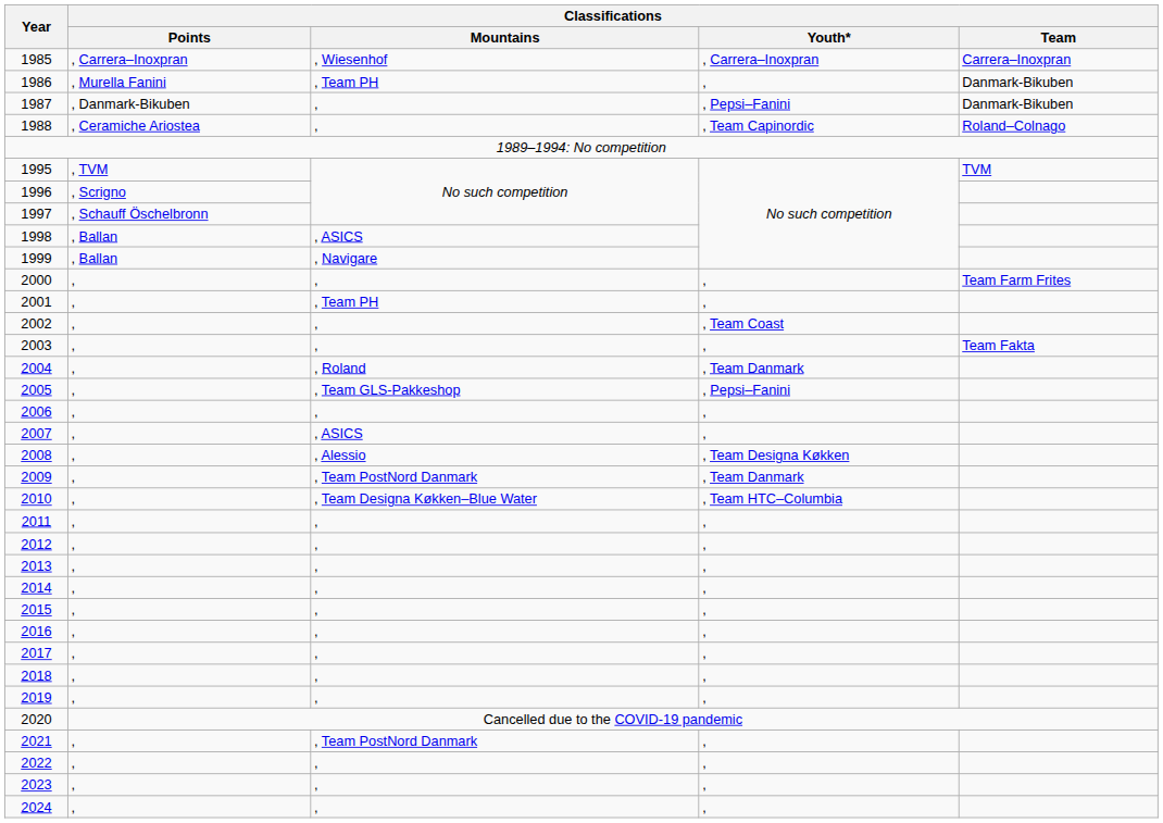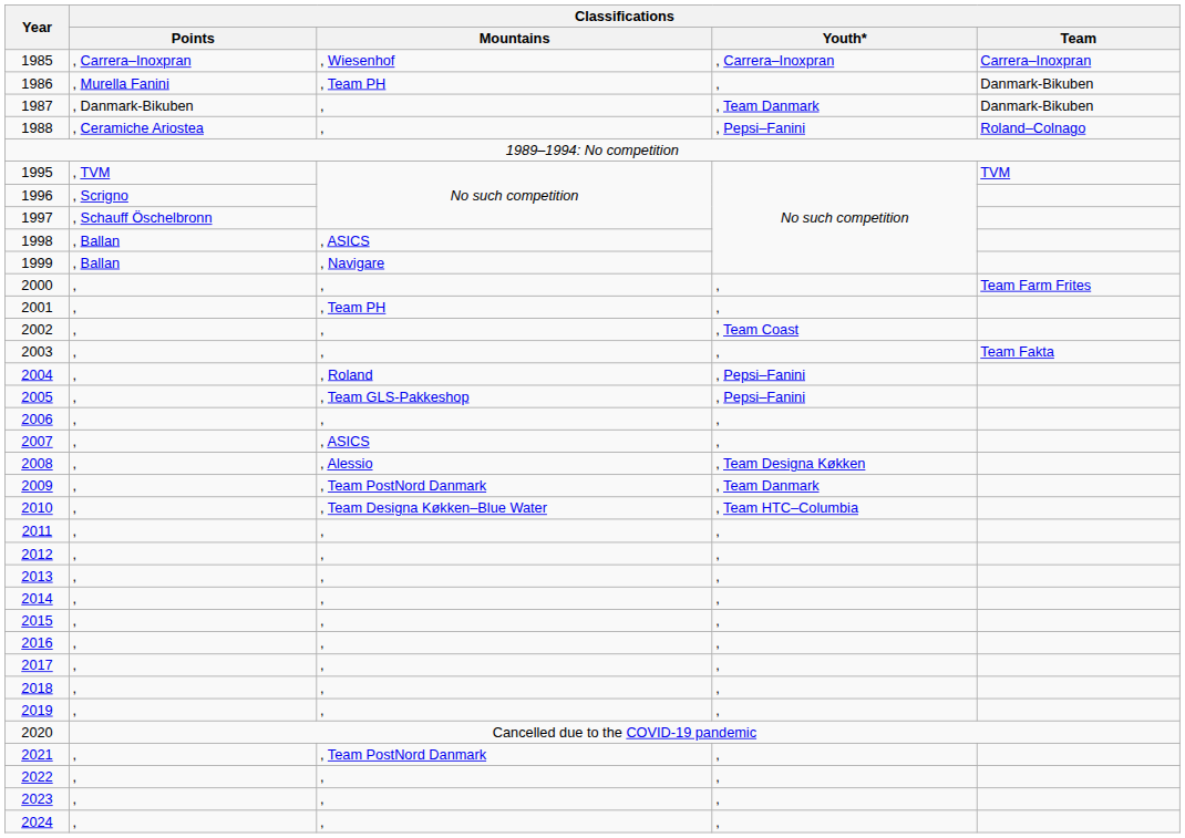 <table class=wikitable width=100% style="font-size:95%;">
 <tr>
 <th rowspan=2>Year</th>
 <th colspan=4>Classifications</th>
 </tr>
 <tr>
 <th>Points</th>
 <th>Mountains</th>
 <th>Youth*</th>
 <th>Team</th>
 </tr>
 <tr>
 <td align=center>1985</td>
 <td>, <a href='#'>Carrera–Inoxpran</a></td>
 <td>, <a href='#'>Wiesenhof</a></td>
 <td>, <a href='#'>Carrera–Inoxpran</a></td>
 <td><a href='#'>Carrera–Inoxpran</a></td>
 </tr>
 <tr>
 <td align=center>1986</td>
 <td>, <a href='#'>Murella Fanini</a></td>
 <td>, <a href='#'>Team PH</a></td>
 <td>, </td>
 <td>Danmark-Bikuben</td>
 </tr>
 <tr>
 <td align=center>1987</td>
 <td>, Danmark-Bikuben</td>
 <td>, </td>
-<td>, <a href='#'>Pepsi–Fanini</a></td>
+<td>, <a href='#'>Team Danmark</a></td>
 <td>Danmark-Bikuben</td>
 </tr>
 <tr>
 <td align=center>1988</td>
 <td>, <a href='#'>Ceramiche Ariostea</a></td>
 <td>, </td>
-<td>, <a href='#'>Team Capinordic</a></td>
+<td>, <a href='#'>Pepsi–Fanini</a></td>
 <td><a href='#'>Roland–Colnago</a></td>
 </tr>
 <tr>
 <td align=center colspan=5><em>1989–1994: No competition</em></td>
 </tr>
 <tr>
 <td align=center>1995</td>
 <td>, <a href='#'>TVM</a></td>
 <td align=center rowspan=3><em>No such competition</em></td>
 <td align=center rowspan=5><em>No such competition</em></td>
 <td><a href='#'>TVM</a></td>
 </tr>
 <tr>
 <td align=center>1996</td>
 <td>, <a href='#'>Scrigno</a></td>
 <td></td>
 </tr>
 <tr>
 <td align=center>1997</td>
 <td>, <a href='#'>Schauff Öschelbronn</a></td>
 <td></td>
 </tr>
 <tr>
 <td align=center>1998</td>
 <td>, <a href='#'>Ballan</a></td>
 <td>, <a href='#'>ASICS</a></td>
 <td></td>
 </tr>
 <tr>
 <td align=center>1999</td>
 <td>, <a href='#'>Ballan</a></td>
 <td>, <a href='#'>Navigare</a></td>
 <td></td>
 </tr>
 <tr>
 <td align=center>2000</td>
 <td>, </td>
 <td>, </td>
 <td>, </td>
 <td><a href='#'>Team Farm Frites</a></td>
 </tr>
 <tr>
 <td align=center>2001</td>
 <td>, </td>
 <td>, <a href='#'>Team PH</a></td>
 <td>, </td>
 <td></td>
 </tr>
 <tr>
 <td align=center>2002</td>
 <td>, </td>
 <td>, </td>
 <td>, <a href='#'>Team Coast</a></td>
 <td></td>
 </tr>
 <tr>
 <td align=center>2003</td>
 <td>, </td>
 <td>, </td>
 <td>, </td>
 <td><a href='#'>Team Fakta</a></td>
 </tr>
 <tr>
 <td align=center><a href='#'>2004</a></td>
 <td>, </td>
 <td>, <a href='#'>Roland</a></td>
-<td>, <a href='#'>Team Danmark</a></td>
+<td>, <a href='#'>Pepsi–Fanini</a></td>
 <td></td>
 </tr>
 <tr>
 <td align=center><a href='#'>2005</a></td>
 <td>, </td>
 <td>, <a href='#'>Team GLS-Pakkeshop</a></td>
 <td>, <a href='#'>Pepsi–Fanini</a></td>
 <td></td>
 </tr>
 <tr>
 <td align=center><a href='#'>2006</a></td>
 <td>, </td>
 <td>, </td>
 <td>, </td>
 <td></td>
 </tr>
 <tr>
 <td align=center><a href='#'>2007</a></td>
 <td>, </td>
 <td>, <a href='#'>ASICS</a></td>
 <td>, </td>
 <td></td>
 </tr>
 <tr>
 <td align=center><a href='#'>2008</a></td>
 <td>, </td>
 <td>, <a href='#'>Alessio</a></td>
 <td>, <a href='#'>Team Designa Køkken</a></td>
 <td></td>
 </tr>
 <tr>
 <td align=center><a href='#'>2009</a></td>
 <td>, </td>
 <td>, <a href='#'>Team PostNord Danmark</a></td>
 <td>, <a href='#'>Team Danmark</a></td>
 <td></td>
 </tr>
 <tr>
 <td align=center><a href='#'>2010</a></td>
 <td>, </td>
 <td>, <a href='#'>Team Designa Køkken–Blue Water</a></td>
 <td>, <a href='#'>Team HTC–Columbia</a></td>
 <td></td>
 </tr>
 <tr>
 <td align=center><a href='#'>2011</a></td>
 <td>, </td>
 <td>, </td>
 <td>, </td>
 <td></td>
 </tr>
 <tr>
 <td align=center><a href='#'>2012</a></td>
 <td>, </td>
 <td>, </td>
 <td>, </td>
 <td></td>
 </tr>
 <tr>
 <td align=center><a href='#'>2013</a></td>
 <td>, </td>
 <td>, </td>
 <td>, </td>
 <td></td>
 </tr>
 <tr>
 <td align=center><a href='#'>2014</a></td>
 <td>, </td>
 <td>, </td>
 <td>, </td>
 <td></td>
 </tr>
 <tr>
 <td align=center><a href='#'>2015</a></td>
 <td>, </td>
 <td>, </td>
 <td>, </td>
 <td></td>
 </tr>
 <tr>
 <td align=center><a href='#'>2016</a></td>
 <td>, </td>
 <td>, </td>
 <td>, </td>
 <td></td>
 </tr>
 <tr>
 <td align=center><a href='#'>2017</a></td>
 <td>, </td>
 <td>, </td>
 <td>, </td>
 <td></td>
 </tr>
 <tr>
 <td align=center><a href='#'>2018</a></td>
 <td>, </td>
 <td>, </td>
 <td>, </td>
 <td></td>
 </tr>
 <tr>
 <td align=center><a href='#'>2019</a></td>
 <td>, </td>
 <td>, </td>
 <td>, </td>
 <td></td>
 </tr>
 <tr>
 <td align="center">2020</td>
 <td colspan="4" align="center">Cancelled due to the <a href='#'>COVID-19 pandemic</a></td>
 </tr>
 <tr>
 <td align="center"><a href='#'>2021</a></td>
 <td>, </td>
 <td>, <a href='#'>Team PostNord Danmark</a></td>
 <td>, </td>
 <td></td>
 </tr>
 <tr>
 <td align="center"><a href='#'>2022</a></td>
 <td>, </td>
 <td>, </td>
 <td>, </td>
 <td></td>
 </tr>
 <tr>
 <td align="center"><a href='#'>2023</a></td>
 <td>, </td>
 <td>, </td>
 <td>, </td>
 <td></td>
 </tr>
 <tr>
 <td align="center"><a href='#'>2024</a></td>
 <td>, </td>
 <td>, </td>
 <td>, </td>
 <td></td>
 </tr>
 </table>
